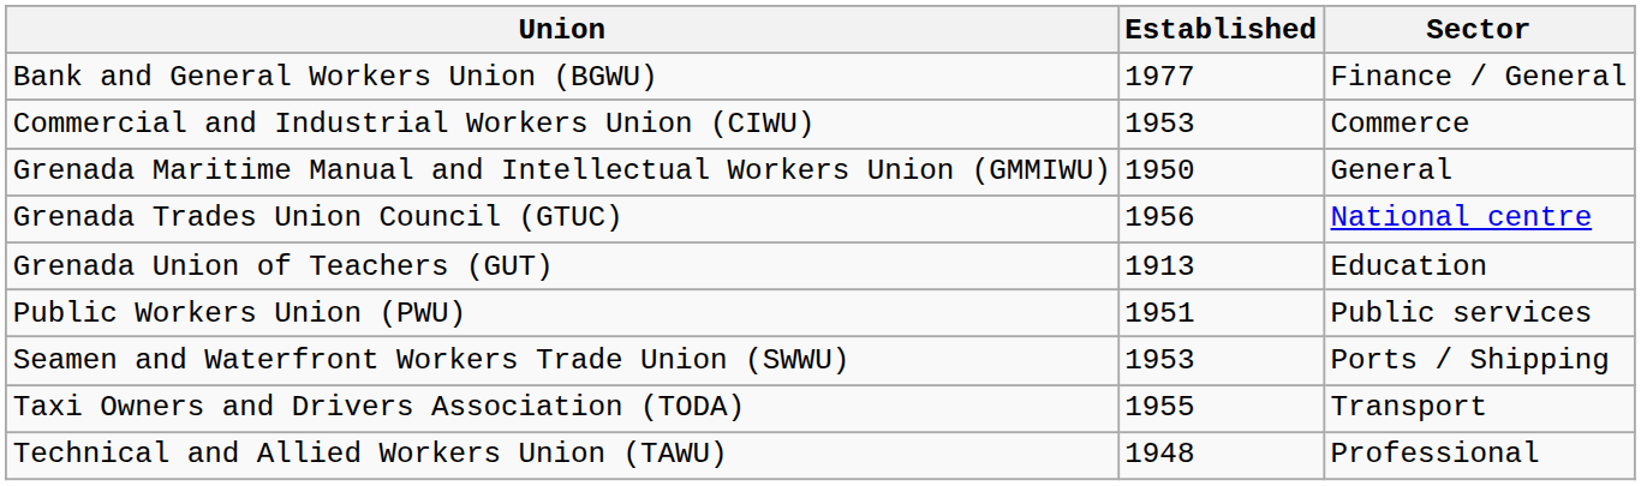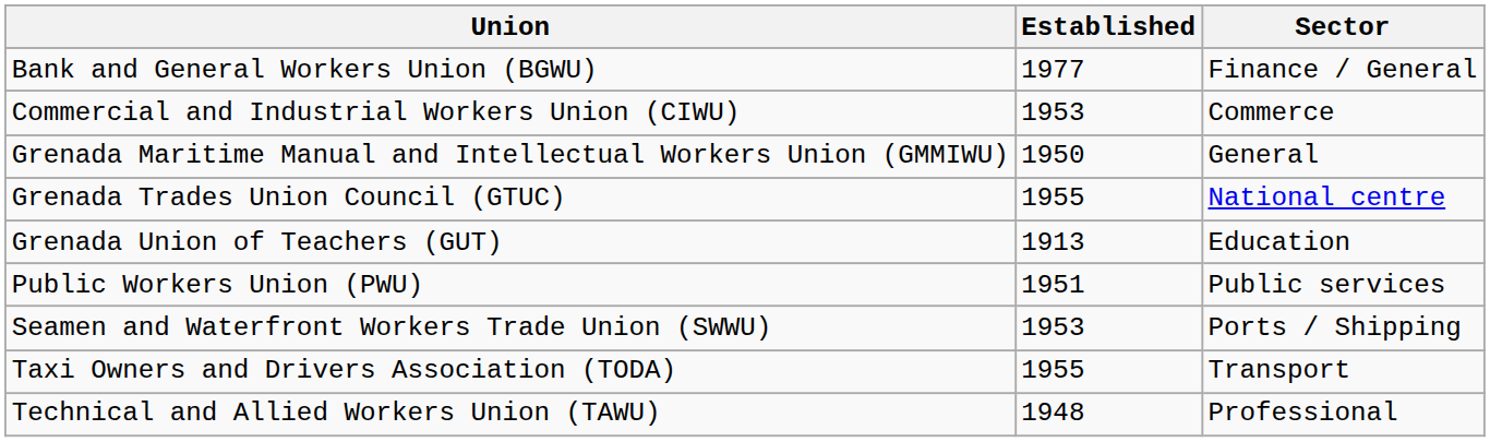 <table class="wikitable">
 <tr>
 <th>Union</th>
 <th>Established</th>
 <th>Sector</th>
 </tr>
 <tr>
 <td>Bank and General Workers Union (BGWU)</td>
 <td>1977</td>
 <td>Finance / General</td>
 </tr>
 <tr>
 <td>Commercial and Industrial Workers Union (CIWU)</td>
 <td>1953</td>
 <td>Commerce</td>
 </tr>
 <tr>
 <td>Grenada Maritime Manual and Intellectual Workers Union (GMMIWU)</td>
 <td>1950</td>
 <td>General</td>
 </tr>
 <tr>
 <td>Grenada Trades Union Council (GTUC)</td>
-<td>1956</td>
+<td>1955</td>
 <td><a href='#'>National centre</a></td>
 </tr>
 <tr>
 <td>Grenada Union of Teachers (GUT)</td>
 <td>1913</td>
 <td>Education</td>
 </tr>
 <tr>
 <td>Public Workers Union (PWU)</td>
 <td>1951</td>
 <td>Public services</td>
 </tr>
 <tr>
 <td>Seamen and Waterfront Workers Trade Union (SWWU)</td>
 <td>1953</td>
 <td>Ports / Shipping</td>
 </tr>
 <tr>
 <td>Taxi Owners and Drivers Association (TODA)</td>
 <td>1955</td>
 <td>Transport</td>
 </tr>
 <tr>
 <td>Technical and Allied Workers Union (TAWU)</td>
 <td>1948</td>
 <td>Professional</td>
 </tr>
 </table>
